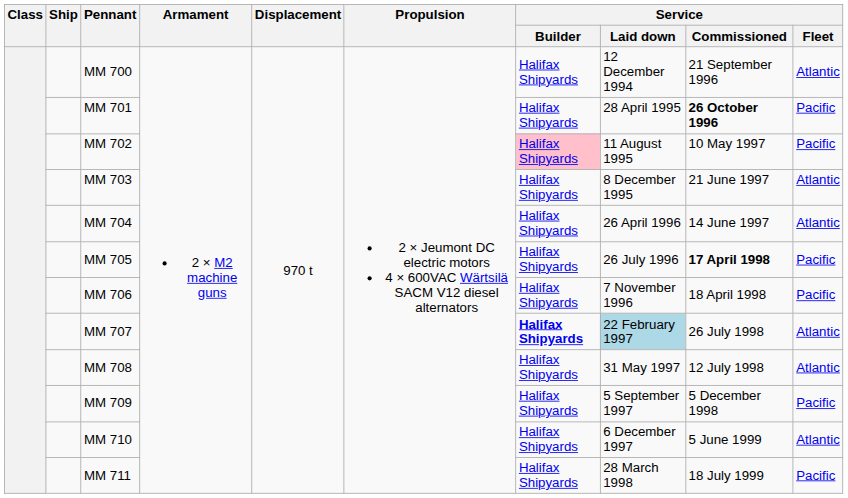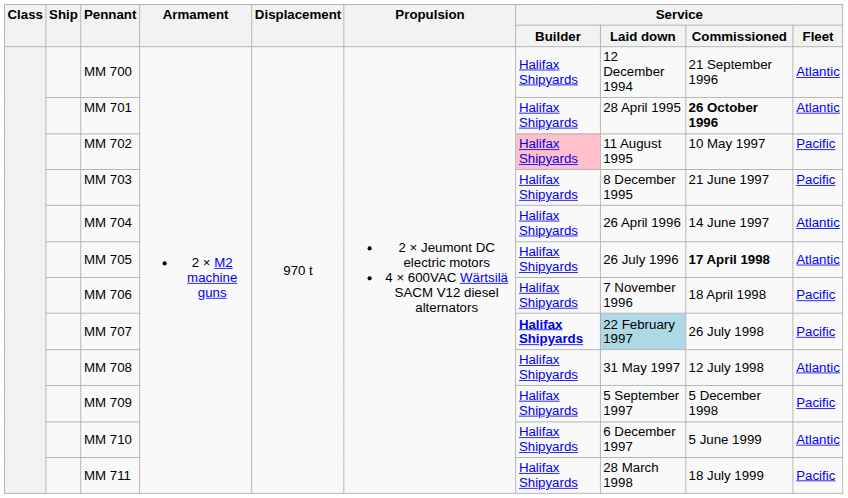 <table class="wikitable" style="width:80%;">
 <tr valign="top">
 <th rowspan="2" scope="col">Class</th>
 <th rowspan="2" scope="col">Ship</th>
 <th rowspan="2" scope="col">Pennant</th>
 <th rowspan="2" scope="col">Armament</th>
 <th rowspan="2" scope="col">Displacement</th>
 <th rowspan="2" scope="col">Propulsion</th>
 <th colspan="4" scope="col">Service</th>
 </tr>
 <tr valign="top">
 <th scope="col">Builder</th>
 <th scope="col">Laid down</th>
 <th scope="col">Commissioned</th>
 <th scope="col">Fleet</th>
 </tr>
 <tr valign="center">
 <th rowspan="12" align="center"></th>
 <td></td>
 <td>MM 700</td>
 <td rowspan="12" align="center"><br><ul><li>2 × <a href='#'>M2 machine guns</a></li></ul></td>
 <td rowspan="12" align="center">970 t</td>
 <td rowspan="12" align="center"><br><ul><li>2 × Jeumont DC electric motors</li><li>4 × 600VAC <a href='#'>Wärtsilä</a> SACM V12 diesel alternators</li></ul></td>
 <td><a href='#'>Halifax Shipyards</a></td>
 <td>12 December 1994</td>
 <td>21 September 1996</td>
 <td><a href='#'>Atlantic</a></td>
 </tr>
 <tr valign="top">
 <td></td>
 <td>MM 701</td>
 <td><a href='#'>Halifax Shipyards</a></td>
 <td>28 April 1995</td>
 <td><strong>26 October 1996</strong></td>
-<td><a href='#'>Pacific</a></td>
+<td><a href='#'>Atlantic</a></td>
 </tr>
 <tr valign="top">
 <td></td>
 <td>MM 702</td>
 <td style="background: pink;"><a href='#'>Halifax Shipyards</a></td>
 <td>11 August 1995</td>
 <td>10 May 1997</td>
 <td><a href='#'>Pacific</a></td>
 </tr>
 <tr valign="top">
 <td></td>
 <td>MM 703</td>
 <td><a href='#'>Halifax Shipyards</a></td>
 <td>8 December 1995</td>
 <td>21 June 1997</td>
-<td><a href='#'>Atlantic</a></td>
+<td><a href='#'>Pacific</a></td>
 </tr>
 <tr>
 <td></td>
 <td>MM 704</td>
 <td><a href='#'>Halifax Shipyards</a></td>
 <td>26 April 1996</td>
 <td>14 June 1997</td>
 <td><a href='#'>Atlantic</a></td>
 </tr>
 <tr>
 <td></td>
 <td>MM 705</td>
 <td><a href='#'>Halifax Shipyards</a></td>
 <td>26 July 1996</td>
 <td><strong>17 April 1998</strong></td>
-<td><a href='#'>Pacific</a></td>
+<td><a href='#'>Atlantic</a></td>
 </tr>
 <tr>
 <td></td>
 <td>MM 706</td>
 <td><a href='#'>Halifax Shipyards</a></td>
 <td>7 November 1996</td>
 <td>18 April 1998</td>
 <td><a href='#'>Pacific</a></td>
 </tr>
 <tr>
 <td></td>
 <td>MM 707</td>
 <td><strong><a href='#'>Halifax Shipyards</a></strong></td>
 <td style="background: lightblue;">22 February 1997</td>
 <td>26 July 1998</td>
-<td><a href='#'>Atlantic</a></td>
+<td><a href='#'>Pacific</a></td>
 </tr>
 <tr>
 <td></td>
 <td>MM 708</td>
 <td><a href='#'>Halifax Shipyards</a></td>
 <td>31 May 1997</td>
 <td>12 July 1998</td>
 <td><a href='#'>Atlantic</a></td>
 </tr>
 <tr>
 <td></td>
 <td>MM 709</td>
 <td><a href='#'>Halifax Shipyards</a></td>
 <td>5 September 1997</td>
 <td>5 December 1998</td>
 <td><a href='#'>Pacific</a></td>
 </tr>
 <tr>
 <td></td>
 <td>MM 710</td>
 <td><a href='#'>Halifax Shipyards</a></td>
 <td>6 December 1997</td>
 <td>5 June 1999</td>
 <td><a href='#'>Atlantic</a></td>
 </tr>
 <tr>
 <td></td>
 <td>MM 711</td>
 <td><a href='#'>Halifax Shipyards</a></td>
 <td>28 March 1998</td>
 <td>18 July 1999</td>
 <td><a href='#'>Pacific</a></td>
 </tr>
 </table>
